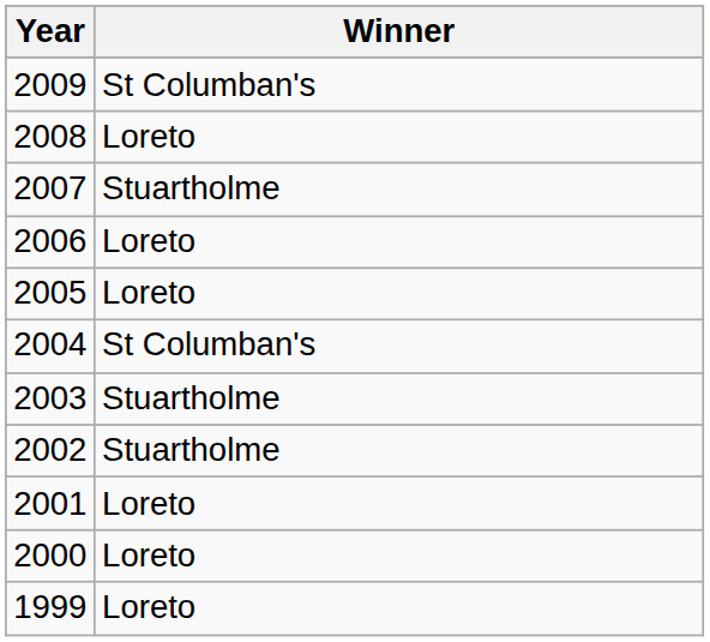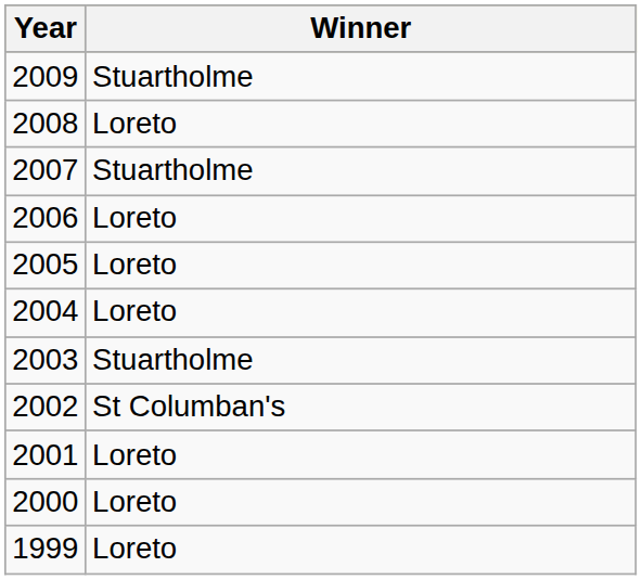 <table class="wikitable">
 <tr bgcolor=#bdb76b>
 <th style="width:2em;">Year</th>
 <th style="width:18em;">Winner</th>
 </tr>
 <tr>
 <td>2009</td>
-<td>St Columban's</td>
+<td>Stuartholme</td>
 </tr>
 <tr>
 <td>2008</td>
 <td>Loreto</td>
 </tr>
 <tr>
 <td>2007</td>
 <td>Stuartholme</td>
 </tr>
 <tr>
 <td>2006</td>
 <td>Loreto</td>
 </tr>
 <tr>
 <td>2005</td>
 <td>Loreto</td>
 </tr>
 <tr>
 <td>2004</td>
-<td>St Columban's</td>
+<td>Loreto</td>
 </tr>
 <tr>
 <td>2003</td>
 <td>Stuartholme</td>
 </tr>
 <tr>
 <td>2002</td>
-<td>Stuartholme</td>
+<td>St Columban's</td>
 </tr>
 <tr>
 <td>2001</td>
 <td>Loreto</td>
 </tr>
 <tr>
 <td>2000</td>
 <td>Loreto</td>
 </tr>
 <tr>
 <td>1999</td>
 <td>Loreto</td>
 </tr>
 </table>
